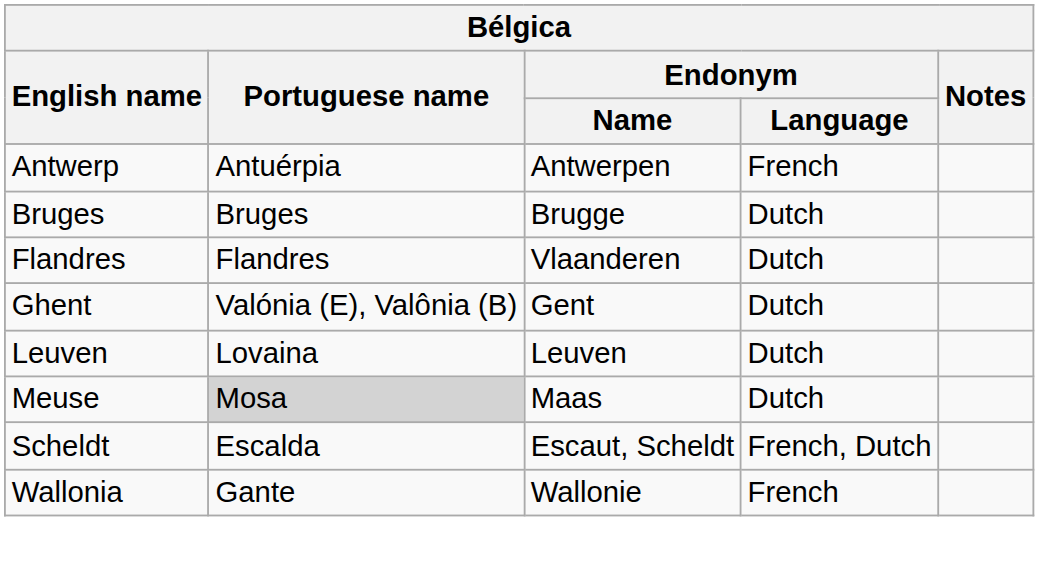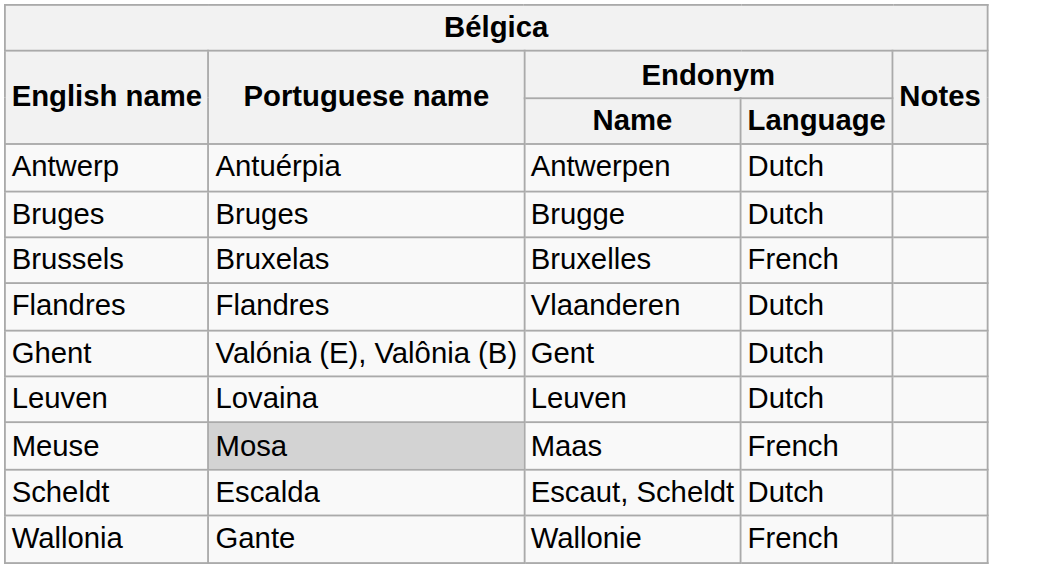 <table class="wikitable sortable">
 <tr>
 <th colspan="5"> Bélgica</th>
 </tr>
 <tr>
 <th rowspan="2">English name</th>
 <th rowspan="2">Portuguese name</th>
 <th colspan="2">Endonym</th>
 <th rowspan="2">Notes</th>
 </tr>
 <tr>
 <th>Name</th>
 <th>Language</th>
 </tr>
 <tr>
 <td>Antwerp</td>
 <td>Antuérpia</td>
 <td>Antwerpen</td>
-<td>French</td>
+<td>Dutch</td>
 <td></td>
 </tr>
 <tr>
 <td>Bruges</td>
 <td>Bruges</td>
 <td>Brugge</td>
 <td>Dutch</td>
+<td></td>
+</tr>
+<tr>
+<td>Brussels</td>
+<td>Bruxelas</td>
+<td>Bruxelles</td>
+<td>French</td>
 <td></td>
 </tr>
 <tr>
 <td>Flandres</td>
 <td>Flandres</td>
 <td>Vlaanderen</td>
 <td>Dutch</td>
 <td></td>
 </tr>
 <tr>
 <td>Ghent</td>
 <td>Valónia (E), Valônia (B)</td>
 <td>Gent</td>
 <td>Dutch</td>
 <td></td>
 </tr>
 <tr>
 <td>Leuven</td>
 <td>Lovaina</td>
 <td>Leuven</td>
 <td>Dutch</td>
 <td></td>
 </tr>
 <tr>
 <td>Meuse</td>
 <td style="background: lightgrey;">Mosa</td>
 <td>Maas</td>
-<td>Dutch</td>
+<td>French</td>
 <td></td>
 </tr>
 <tr>
 <td>Scheldt</td>
 <td>Escalda</td>
 <td>Escaut, Scheldt</td>
-<td>French, Dutch</td>
+<td>Dutch</td>
 <td></td>
 </tr>
 <tr>
 <td>Wallonia</td>
 <td>Gante</td>
 <td>Wallonie</td>
 <td>French</td>
 <td></td>
 </tr>
 </table>
